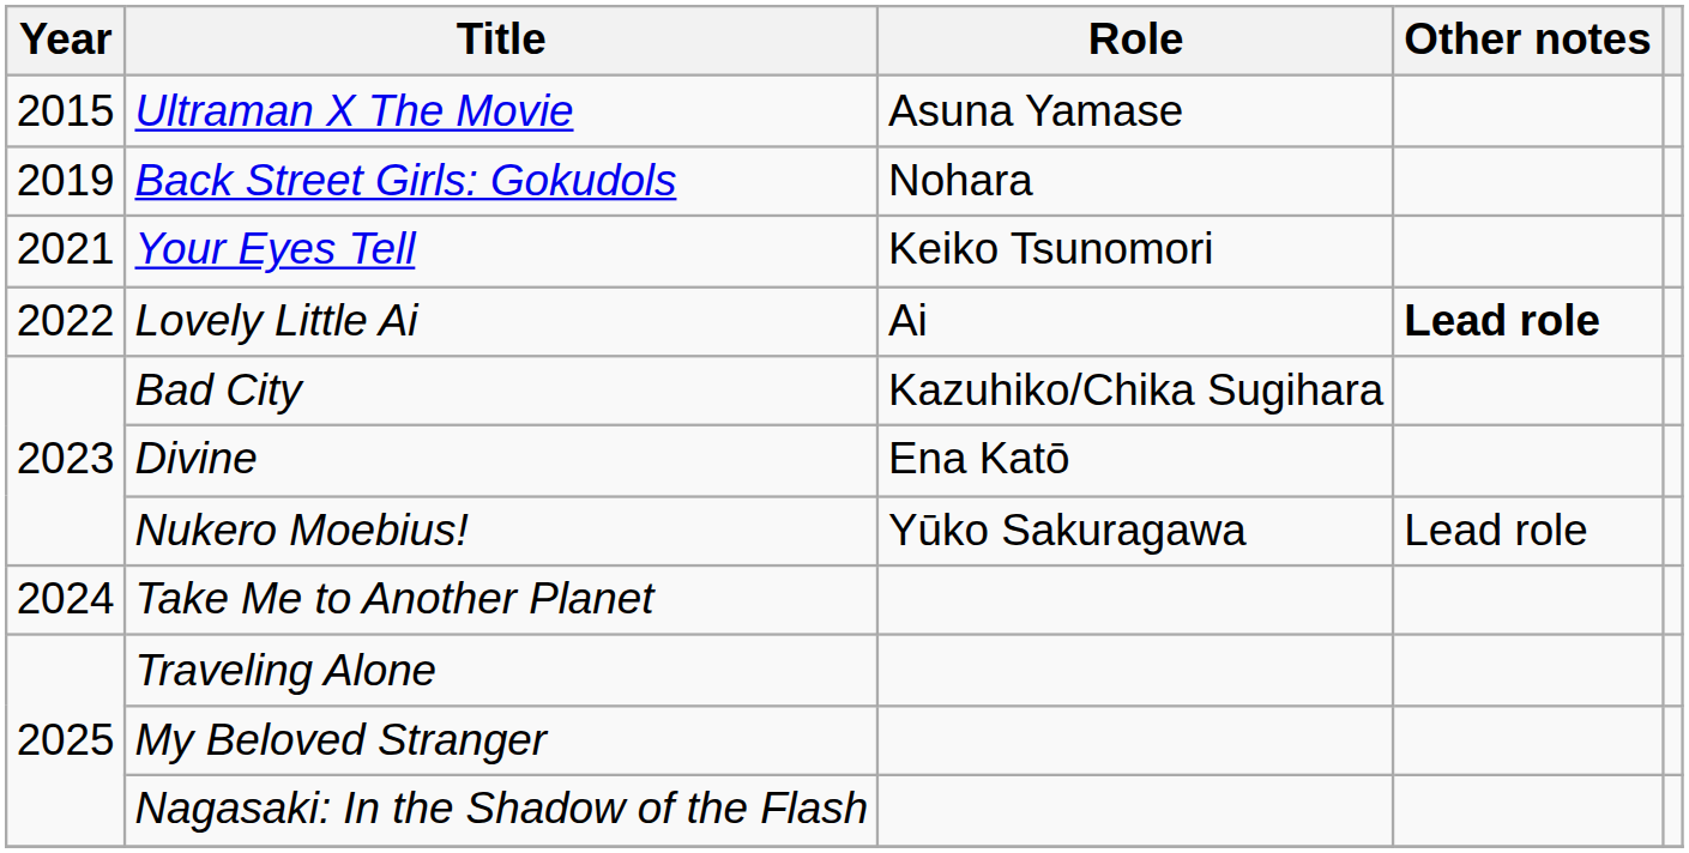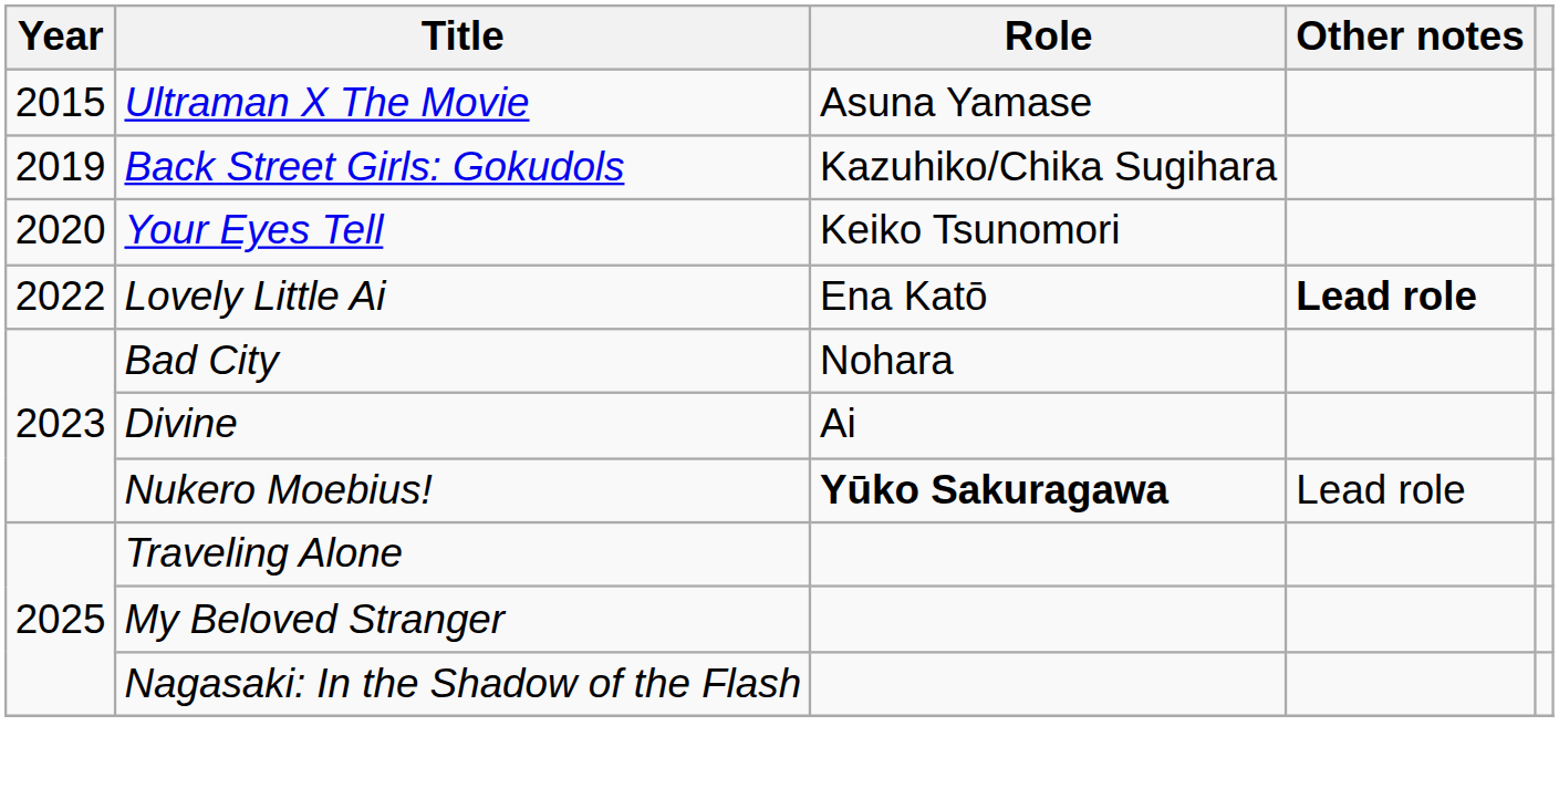 <table class="wikitable">
 <tr>
 <th>Year</th>
 <th>Title</th>
 <th>Role</th>
 <th>Other notes</th>
 <th></th>
 </tr>
 <tr>
 <td>2015</td>
 <td><em><a href='#'>Ultraman X The Movie</a></em></td>
 <td>Asuna Yamase</td>
 <td></td>
 <td></td>
 </tr>
 <tr>
 <td>2019</td>
 <td><em><a href='#'>Back Street Girls: Gokudols</a></em></td>
-<td>Nohara</td>
+<td>Kazuhiko/Chika Sugihara</td>
 <td></td>
 <td></td>
 </tr>
 <tr>
-<td rowspan=1>2021</td>
+<td rowspan=1>2020</td>
 <td><em><a href='#'>Your Eyes Tell</a></em></td>
 <td>Keiko Tsunomori</td>
 <td></td>
 <td></td>
 </tr>
 <tr>
 <td>2022</td>
 <td><em>Lovely Little Ai</em></td>
-<td>Ai</td>
+<td>Ena Katō</td>
 <td><strong>Lead role</strong></td>
 <td></td>
 </tr>
 <tr>
 <td rowspan=3>2023</td>
 <td><em>Bad City</em></td>
-<td>Kazuhiko/Chika Sugihara</td>
+<td>Nohara</td>
 <td></td>
 <td></td>
 </tr>
 <tr>
 <td><em>Divine</em></td>
-<td>Ena Katō</td>
+<td>Ai</td>
 <td></td>
 <td></td>
 </tr>
 <tr>
 <td><em>Nukero Moebius!</em></td>
-<td>Yūko Sakuragawa</td>
+<td><strong>Yūko Sakuragawa</strong></td>
 <td>Lead role</td>
-<td></td>
-</tr>
-<tr>
-<td>2024</td>
-<td><em>Take Me to Another Planet</em></td>
-<td></td>
-<td></td>
 <td></td>
 </tr>
 <tr>
 <td rowspan=3>2025</td>
 <td><em>Traveling Alone</em></td>
 <td></td>
 <td></td>
 <td></td>
 </tr>
 <tr>
 <td><em>My Beloved Stranger</em></td>
 <td></td>
 <td></td>
 <td></td>
 </tr>
 <tr>
 <td><em>Nagasaki: In the Shadow of the Flash</em></td>
 <td></td>
 <td></td>
 <td></td>
 </tr>
 <tr>
 </tr>
 </table>
